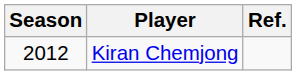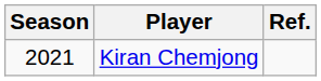 <table class="wikitable" style="text-align:center">
 <tr>
 <th>Season</th>
 <th>Player</th>
 <th>Ref.</th>
 </tr>
 <tr>
-<td>2012</td>
+<td>2021</td>
 <td> <a href='#'>Kiran Chemjong</a></td>
 <td></td>
 </tr>
 </table>
